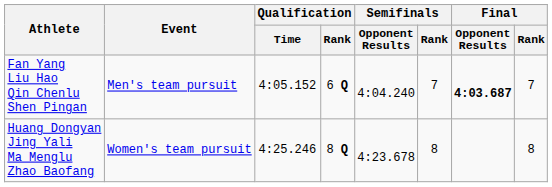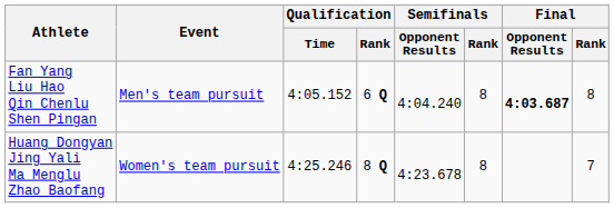 <table class="wikitable" style="font-size:90%">
 <tr>
 <th rowspan=2>Athlete</th>
 <th rowspan=2>Event</th>
 <th colspan=2>Qualification</th>
 <th colspan=2>Semifinals</th>
 <th colspan=2>Final</th>
 </tr>
 <tr style="font-size:95%">
 <th>Time</th>
 <th>Rank</th>
 <th>Opponent<br>Results</th>
 <th>Rank</th>
 <th>Opponent<br>Results</th>
 <th>Rank</th>
 </tr>
 <tr align=center>
 <td align=left><a href='#'>Fan Yang</a><br><a href='#'>Liu Hao</a><br><a href='#'>Qin Chenlu</a><br><a href='#'>Shen Pingan</a></td>
 <td align=left><a href='#'>Men's team pursuit</a></td>
 <td>4:05.152</td>
 <td>6 <strong>Q</strong></td>
 <td><br>4:04.240</td>
-<td>7</td>
+<td>8</td>
 <td><strong><br>4:03.687</strong></td>
-<td>7</td>
+<td>8</td>
 </tr>
 <tr align=center>
 <td align=left><a href='#'>Huang Dongyan</a><br><a href='#'>Jing Yali</a><br><a href='#'>Ma Menglu</a><br><a href='#'>Zhao Baofang</a></td>
 <td align=left><a href='#'>Women's team pursuit</a></td>
 <td>4:25.246</td>
 <td>8 <strong>Q</strong></td>
 <td><br>4:23.678</td>
 <td>8</td>
 <td><br></td>
-<td>8</td>
+<td>7</td>
 </tr>
 </table>
